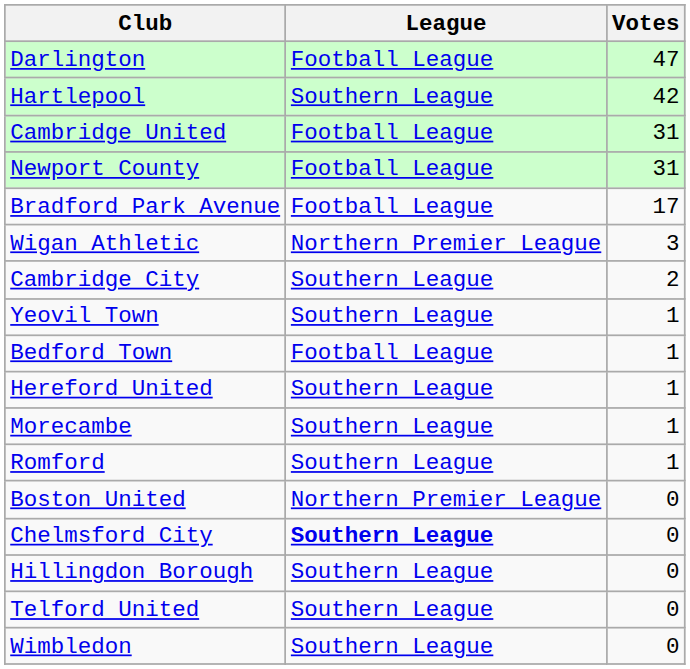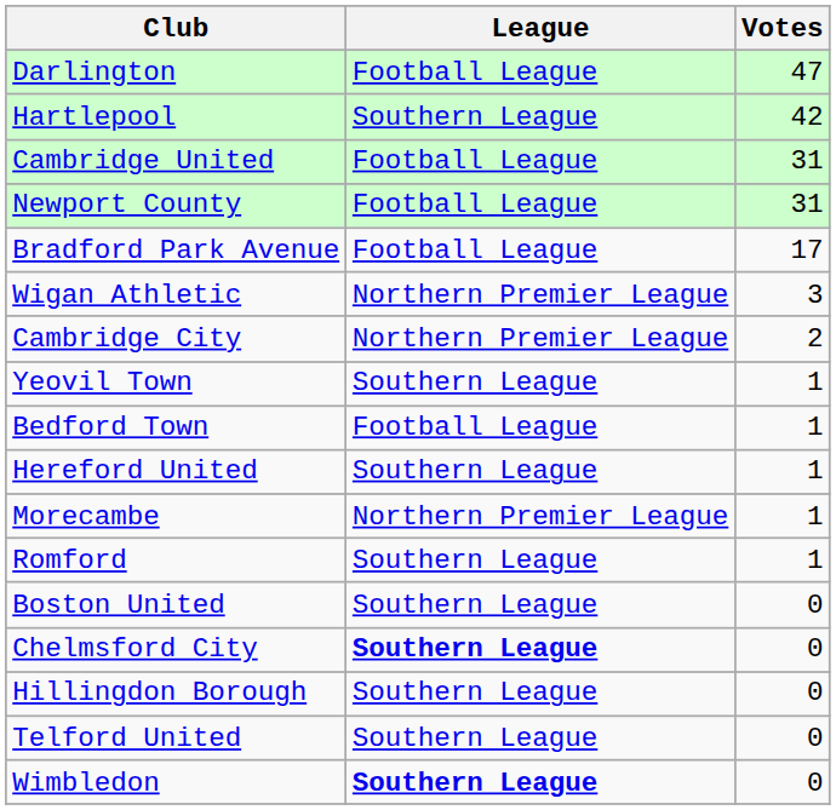 <table class=wikitable style=text-align:left>
 <tr>
 <th>Club</th>
 <th>League</th>
 <th>Votes</th>
 </tr>
 <tr bgcolor=ccffcc>
 <td><a href='#'>Darlington</a></td>
 <td><a href='#'>Football League</a></td>
 <td align=right>47</td>
 </tr>
 <tr bgcolor=ccffcc>
 <td><a href='#'>Hartlepool</a></td>
 <td><a href='#'>Southern League</a></td>
 <td align=right>42</td>
 </tr>
 <tr bgcolor=ccffcc>
 <td><a href='#'>Cambridge United</a></td>
 <td><a href='#'>Football League</a></td>
 <td align=right>31</td>
 </tr>
 <tr bgcolor=ccffcc>
 <td><a href='#'>Newport County</a></td>
 <td><a href='#'>Football League</a></td>
 <td align=right>31</td>
 </tr>
 <tr>
 <td><a href='#'>Bradford Park Avenue</a></td>
 <td><a href='#'>Football League</a></td>
 <td align=right>17</td>
 </tr>
 <tr>
 <td><a href='#'>Wigan Athletic</a></td>
 <td><a href='#'>Northern Premier League</a></td>
 <td align=right>3</td>
 </tr>
 <tr>
 <td><a href='#'>Cambridge City</a></td>
-<td><a href='#'>Southern League</a></td>
+<td><a href='#'>Northern Premier League</a></td>
 <td align=right>2</td>
 </tr>
 <tr>
 <td><a href='#'>Yeovil Town</a></td>
 <td><a href='#'>Southern League</a></td>
 <td align=right>1</td>
 </tr>
 <tr>
 <td><a href='#'>Bedford Town</a></td>
 <td><a href='#'>Football League</a></td>
 <td align=right>1</td>
 </tr>
 <tr>
 <td><a href='#'>Hereford United</a></td>
 <td><a href='#'>Southern League</a></td>
 <td align=right>1</td>
 </tr>
 <tr>
 <td><a href='#'>Morecambe</a></td>
-<td><a href='#'>Southern League</a></td>
+<td><a href='#'>Northern Premier League</a></td>
 <td align=right>1</td>
 </tr>
 <tr>
 <td><a href='#'>Romford</a></td>
 <td><a href='#'>Southern League</a></td>
 <td align=right>1</td>
 </tr>
 <tr>
 <td><a href='#'>Boston United</a></td>
-<td><a href='#'>Northern Premier League</a></td>
+<td><a href='#'>Southern League</a></td>
 <td align=right>0</td>
 </tr>
 <tr>
 <td><a href='#'>Chelmsford City</a></td>
 <td><strong><a href='#'>Southern League</a></strong></td>
 <td align=right>0</td>
 </tr>
 <tr>
 <td><a href='#'>Hillingdon Borough</a></td>
 <td><a href='#'>Southern League</a></td>
 <td align=right>0</td>
 </tr>
 <tr>
 <td><a href='#'>Telford United</a></td>
 <td><a href='#'>Southern League</a></td>
 <td align=right>0</td>
 </tr>
 <tr>
 <td><a href='#'>Wimbledon</a></td>
-<td><a href='#'>Southern League</a></td>
+<td><strong><a href='#'>Southern League</a></strong></td>
 <td align=right>0</td>
 </tr>
 </table>
